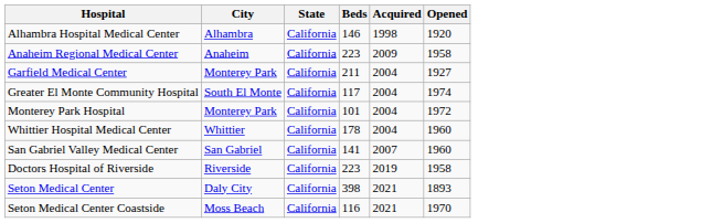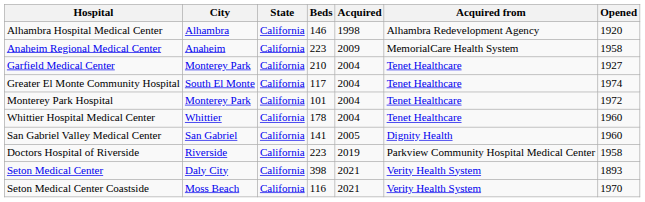 <table class="wikitable sortable mw-collapsible" border="1">
 <tr>
 <th>Hospital</th>
 <th>City</th>
 <th>State</th>
 <th>Beds</th>
 <th>Acquired</th>
+<th>Acquired from</th>
 <th>Opened</th>
 </tr>
 <tr>
 <td>Alhambra Hospital Medical Center</td>
 <td><a href='#'>Alhambra</a></td>
 <td><a href='#'>California</a></td>
 <td>146</td>
 <td>1998</td>
+<td>Alhambra Redevelopment Agency</td>
 <td>1920</td>
 </tr>
 <tr>
 <td><a href='#'>Anaheim Regional Medical Center</a></td>
 <td><a href='#'>Anaheim</a></td>
 <td><a href='#'>California</a></td>
 <td>223</td>
 <td>2009</td>
+<td>MemorialCare Health System</td>
 <td>1958</td>
 </tr>
 <tr>
 <td><a href='#'>Garfield Medical Center</a></td>
 <td><a href='#'>Monterey Park</a></td>
 <td><a href='#'>California</a></td>
-<td>211</td>
+<td>210</td>
 <td>2004</td>
+<td><a href='#'>Tenet Healthcare</a></td>
 <td>1927</td>
 </tr>
 <tr>
 <td>Greater El Monte Community Hospital</td>
 <td><a href='#'>South El Monte</a></td>
 <td><a href='#'>California</a></td>
 <td>117</td>
 <td>2004</td>
+<td><a href='#'>Tenet Healthcare</a></td>
 <td>1974</td>
 </tr>
 <tr>
 <td>Monterey Park Hospital</td>
 <td><a href='#'>Monterey Park</a></td>
 <td><a href='#'>California</a></td>
 <td>101</td>
 <td>2004</td>
+<td><a href='#'>Tenet Healthcare</a></td>
 <td>1972</td>
 </tr>
 <tr>
 <td>Whittier Hospital Medical Center</td>
 <td><a href='#'>Whittier</a></td>
 <td><a href='#'>California</a></td>
 <td>178</td>
 <td>2004</td>
+<td><a href='#'>Tenet Healthcare</a></td>
 <td>1960</td>
 </tr>
 <tr>
 <td>San Gabriel Valley Medical Center</td>
 <td><a href='#'>San Gabriel</a></td>
 <td><a href='#'>California</a></td>
 <td>141</td>
-<td>2007</td>
+<td>2005</td>
+<td><a href='#'>Dignity Health</a></td>
 <td>1960</td>
 </tr>
 <tr>
 <td>Doctors Hospital of Riverside</td>
 <td><a href='#'>Riverside</a></td>
 <td><a href='#'>California</a></td>
 <td>223</td>
 <td>2019</td>
+<td>Parkview Community Hospital Medical Center</td>
 <td>1958</td>
 </tr>
 <tr>
 <td><a href='#'>Seton Medical Center</a></td>
 <td><a href='#'>Daly City</a></td>
 <td><a href='#'>California</a></td>
 <td>398</td>
 <td>2021</td>
+<td><a href='#'>Verity Health System</a></td>
 <td>1893</td>
 </tr>
 <tr>
 <td>Seton Medical Center Coastside</td>
 <td><a href='#'>Moss Beach</a></td>
 <td><a href='#'>California</a></td>
 <td>116</td>
 <td>2021</td>
+<td><a href='#'>Verity Health System</a></td>
 <td>1970</td>
 </tr>
 </table>
